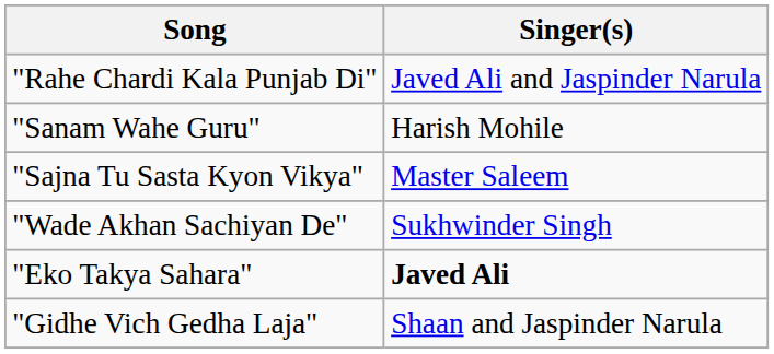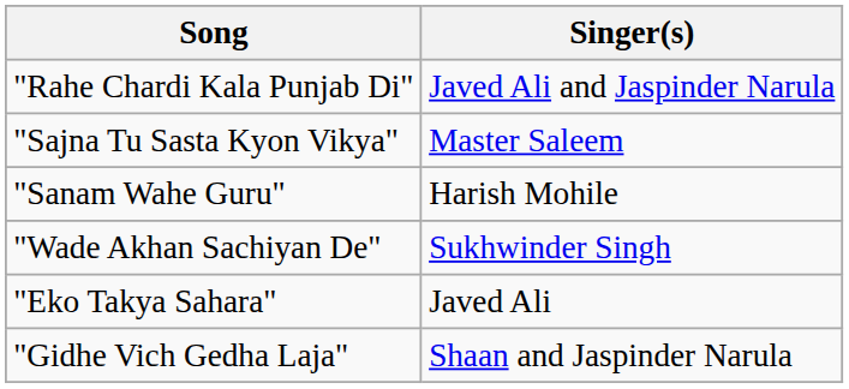 <table class="wikitable tracklist" style="font-size:95%;">
 <tr>
 <th>Song</th>
 <th>Singer(s)</th>
 </tr>
 <tr>
 <td>"Rahe Chardi Kala Punjab Di"</td>
 <td><a href='#'>Javed Ali</a> and <a href='#'>Jaspinder Narula</a></td>
 </tr>
 <tr>
+<td>"Sajna Tu Sasta Kyon Vikya"</td>
+<td><a href='#'>Master Saleem</a></td>
+</tr>
+<tr>
 <td>"Sanam Wahe Guru"</td>
 <td>Harish Mohile</td>
-</tr>
-<tr>
-<td>"Sajna Tu Sasta Kyon Vikya"</td>
-<td><a href='#'>Master Saleem</a></td>
 </tr>
 <tr>
 <td>"Wade Akhan Sachiyan De"</td>
 <td><a href='#'>Sukhwinder Singh</a></td>
 </tr>
 <tr>
 <td>"Eko Takya Sahara"</td>
-<td><strong>Javed Ali</strong></td>
+<td>Javed Ali</td>
 </tr>
 <tr>
 <td>"Gidhe Vich Gedha Laja"</td>
 <td><a href='#'>Shaan</a> and Jaspinder Narula</td>
 </tr>
 </table>
